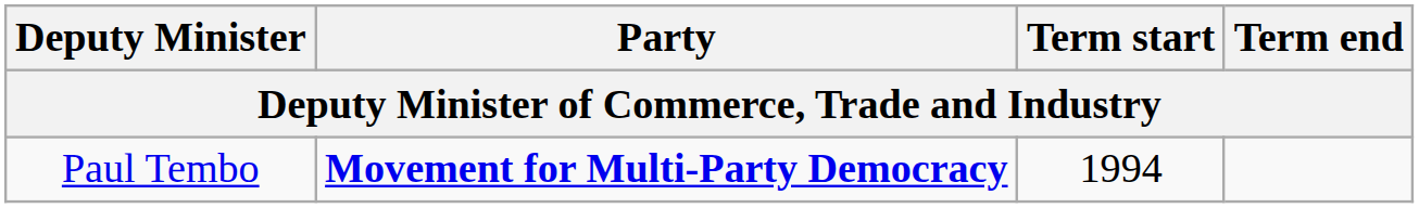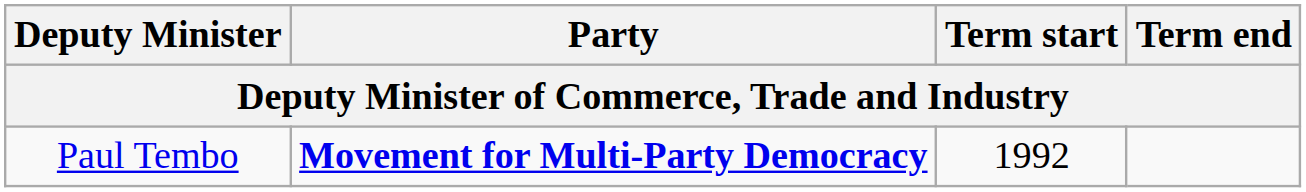 <table class=wikitable style=text-align:center>
 <tr>
 <th>Deputy Minister</th>
 <th>Party</th>
 <th>Term start</th>
 <th>Term end</th>
 </tr>
 <tr>
 <th colspan=4>Deputy Minister of Commerce, Trade and Industry</th>
 </tr>
 <tr>
 <td><a href='#'>Paul Tembo</a></td>
 <td><strong><a href='#'>Movement for Multi-Party Democracy</a></strong></td>
-<td>1994</td>
+<td>1992</td>
 <td></td>
 </tr>
 </table>
